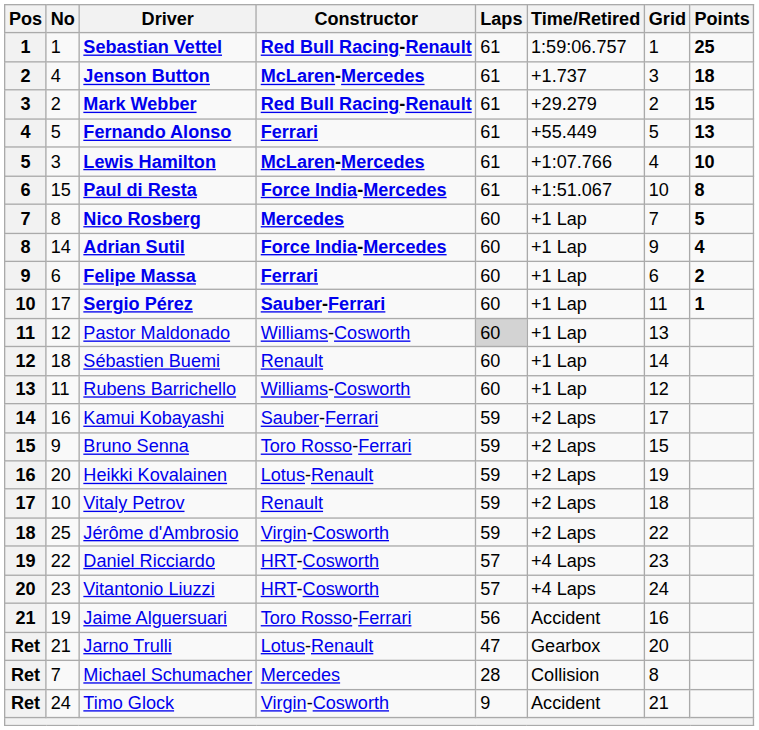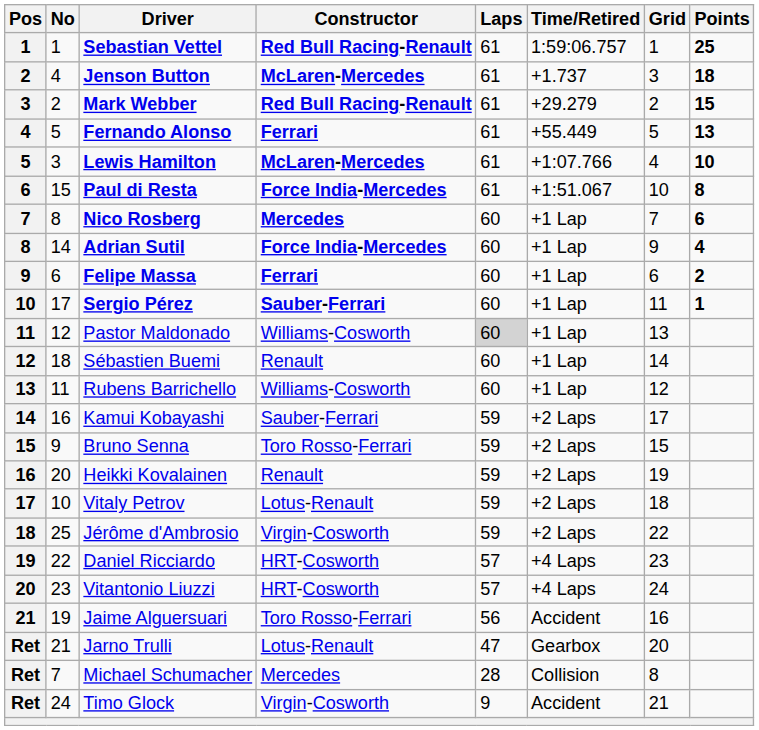 <table class="wikitable" style="font-size: 85%">
 <tr>
 <th>Pos</th>
 <th>No</th>
 <th>Driver</th>
 <th>Constructor</th>
 <th>Laps</th>
 <th>Time/Retired</th>
 <th>Grid</th>
 <th>Points</th>
 </tr>
 <tr>
 <th>1</th>
 <td>1</td>
 <td> <strong><a href='#'>Sebastian Vettel</a></strong></td>
 <td><strong><a href='#'>Red Bull Racing</a>-<a href='#'>Renault</a></strong></td>
 <td>61</td>
 <td>1:59:06.757</td>
 <td>1</td>
 <td><strong>25</strong></td>
 </tr>
 <tr>
 <th>2</th>
 <td>4</td>
 <td> <strong><a href='#'>Jenson Button</a></strong></td>
 <td><strong><a href='#'>McLaren</a>-<a href='#'>Mercedes</a></strong></td>
 <td>61</td>
 <td>+1.737</td>
 <td>3</td>
 <td><strong>18</strong></td>
 </tr>
 <tr>
 <th>3</th>
 <td>2</td>
 <td> <strong><a href='#'>Mark Webber</a></strong></td>
 <td><strong><a href='#'>Red Bull Racing</a>-<a href='#'>Renault</a></strong></td>
 <td>61</td>
 <td>+29.279</td>
 <td>2</td>
 <td><strong>15</strong></td>
 </tr>
 <tr>
 <th>4</th>
 <td>5</td>
 <td> <strong><a href='#'>Fernando Alonso</a></strong></td>
 <td><strong><a href='#'>Ferrari</a></strong></td>
 <td>61</td>
 <td>+55.449</td>
 <td>5</td>
 <td><strong>13</strong></td>
 </tr>
 <tr>
 <th>5</th>
 <td>3</td>
 <td> <strong><a href='#'>Lewis Hamilton</a></strong></td>
 <td><strong><a href='#'>McLaren</a>-<a href='#'>Mercedes</a></strong></td>
 <td>61</td>
 <td>+1:07.766</td>
 <td>4</td>
 <td><strong>10</strong></td>
 </tr>
 <tr>
 <th>6</th>
 <td>15</td>
 <td> <strong><a href='#'>Paul di Resta</a></strong></td>
 <td><strong><a href='#'>Force India</a>-<a href='#'>Mercedes</a></strong></td>
 <td>61</td>
 <td>+1:51.067</td>
 <td>10</td>
 <td><strong>8</strong></td>
 </tr>
 <tr>
 <th>7</th>
 <td>8</td>
 <td> <strong><a href='#'>Nico Rosberg</a></strong></td>
 <td><strong><a href='#'>Mercedes</a></strong></td>
 <td>60</td>
 <td>+1 Lap</td>
 <td>7</td>
-<td><strong>5</strong></td>
+<td><strong>6</strong></td>
 </tr>
 <tr>
 <th>8</th>
 <td>14</td>
 <td> <strong><a href='#'>Adrian Sutil</a></strong></td>
 <td><strong><a href='#'>Force India</a>-<a href='#'>Mercedes</a></strong></td>
 <td>60</td>
 <td>+1 Lap</td>
 <td>9</td>
 <td><strong>4</strong></td>
 </tr>
 <tr>
 <th>9</th>
 <td>6</td>
 <td> <strong><a href='#'>Felipe Massa</a></strong></td>
 <td><strong><a href='#'>Ferrari</a></strong></td>
 <td>60</td>
 <td>+1 Lap</td>
 <td>6</td>
 <td><strong>2</strong></td>
 </tr>
 <tr>
 <th>10</th>
 <td>17</td>
 <td> <strong><a href='#'>Sergio Pérez</a></strong></td>
 <td><strong><a href='#'>Sauber</a>-<a href='#'>Ferrari</a></strong></td>
 <td>60</td>
 <td>+1 Lap</td>
 <td>11</td>
 <td><strong>1</strong></td>
 </tr>
 <tr>
 <th>11</th>
 <td>12</td>
 <td> <a href='#'>Pastor Maldonado</a></td>
 <td><a href='#'>Williams</a>-<a href='#'>Cosworth</a></td>
 <td style="background: lightgrey;">60</td>
 <td>+1 Lap</td>
 <td>13</td>
 <td></td>
 </tr>
 <tr>
 <th>12</th>
 <td>18</td>
 <td> <a href='#'>Sébastien Buemi</a></td>
 <td><a href='#'>Renault</a></td>
 <td>60</td>
 <td>+1 Lap</td>
 <td>14</td>
 <td></td>
 </tr>
 <tr>
 <th>13</th>
 <td>11</td>
 <td> <a href='#'>Rubens Barrichello</a></td>
 <td><a href='#'>Williams</a>-<a href='#'>Cosworth</a></td>
 <td>60</td>
 <td>+1 Lap</td>
 <td>12</td>
 <td></td>
 </tr>
 <tr>
 <th>14</th>
 <td>16</td>
 <td> <a href='#'>Kamui Kobayashi</a></td>
 <td><a href='#'>Sauber</a>-<a href='#'>Ferrari</a></td>
 <td>59</td>
 <td>+2 Laps</td>
 <td>17</td>
 <td></td>
 </tr>
 <tr>
 <th>15</th>
 <td>9</td>
 <td> <a href='#'>Bruno Senna</a></td>
 <td><a href='#'>Toro Rosso</a>-<a href='#'>Ferrari</a></td>
 <td>59</td>
 <td>+2 Laps</td>
 <td>15</td>
 <td></td>
 </tr>
 <tr>
 <th>16</th>
 <td>20</td>
 <td> <a href='#'>Heikki Kovalainen</a></td>
-<td><a href='#'>Lotus</a>-<a href='#'>Renault</a></td>
+<td><a href='#'>Renault</a></td>
 <td>59</td>
 <td>+2 Laps</td>
 <td>19</td>
 <td></td>
 </tr>
 <tr>
 <th>17</th>
 <td>10</td>
 <td> <a href='#'>Vitaly Petrov</a></td>
-<td><a href='#'>Renault</a></td>
+<td><a href='#'>Lotus</a>-<a href='#'>Renault</a></td>
 <td>59</td>
 <td>+2 Laps</td>
 <td>18</td>
 <td></td>
 </tr>
 <tr>
 <th>18</th>
 <td>25</td>
 <td> <a href='#'>Jérôme d'Ambrosio</a></td>
 <td><a href='#'>Virgin</a>-<a href='#'>Cosworth</a></td>
 <td>59</td>
 <td>+2 Laps</td>
 <td>22</td>
 <td></td>
 </tr>
 <tr>
 <th>19</th>
 <td>22</td>
 <td> <a href='#'>Daniel Ricciardo</a></td>
 <td><a href='#'>HRT</a>-<a href='#'>Cosworth</a></td>
 <td>57</td>
 <td>+4 Laps</td>
 <td>23</td>
 <td></td>
 </tr>
 <tr>
 <th>20</th>
 <td>23</td>
 <td> <a href='#'>Vitantonio Liuzzi</a></td>
 <td><a href='#'>HRT</a>-<a href='#'>Cosworth</a></td>
 <td>57</td>
 <td>+4 Laps</td>
 <td>24</td>
 <td></td>
 </tr>
 <tr>
 <th>21</th>
 <td>19</td>
 <td> <a href='#'>Jaime Alguersuari</a></td>
 <td><a href='#'>Toro Rosso</a>-<a href='#'>Ferrari</a></td>
 <td>56</td>
 <td>Accident</td>
 <td>16</td>
 <td></td>
 </tr>
 <tr>
 <th>Ret</th>
 <td>21</td>
 <td> <a href='#'>Jarno Trulli</a></td>
 <td><a href='#'>Lotus</a>-<a href='#'>Renault</a></td>
 <td>47</td>
 <td>Gearbox</td>
 <td>20</td>
 <td></td>
 </tr>
 <tr>
 <th>Ret</th>
 <td>7</td>
 <td> <a href='#'>Michael Schumacher</a></td>
 <td><a href='#'>Mercedes</a></td>
 <td>28</td>
 <td>Collision</td>
 <td>8</td>
 <td></td>
 </tr>
 <tr>
 <th>Ret</th>
 <td>24</td>
 <td> <a href='#'>Timo Glock</a></td>
 <td><a href='#'>Virgin</a>-<a href='#'>Cosworth</a></td>
 <td>9</td>
 <td>Accident</td>
 <td>21</td>
 <td></td>
 </tr>
 <tr>
 <th colspan="8"></th>
 </tr>
 </table>
